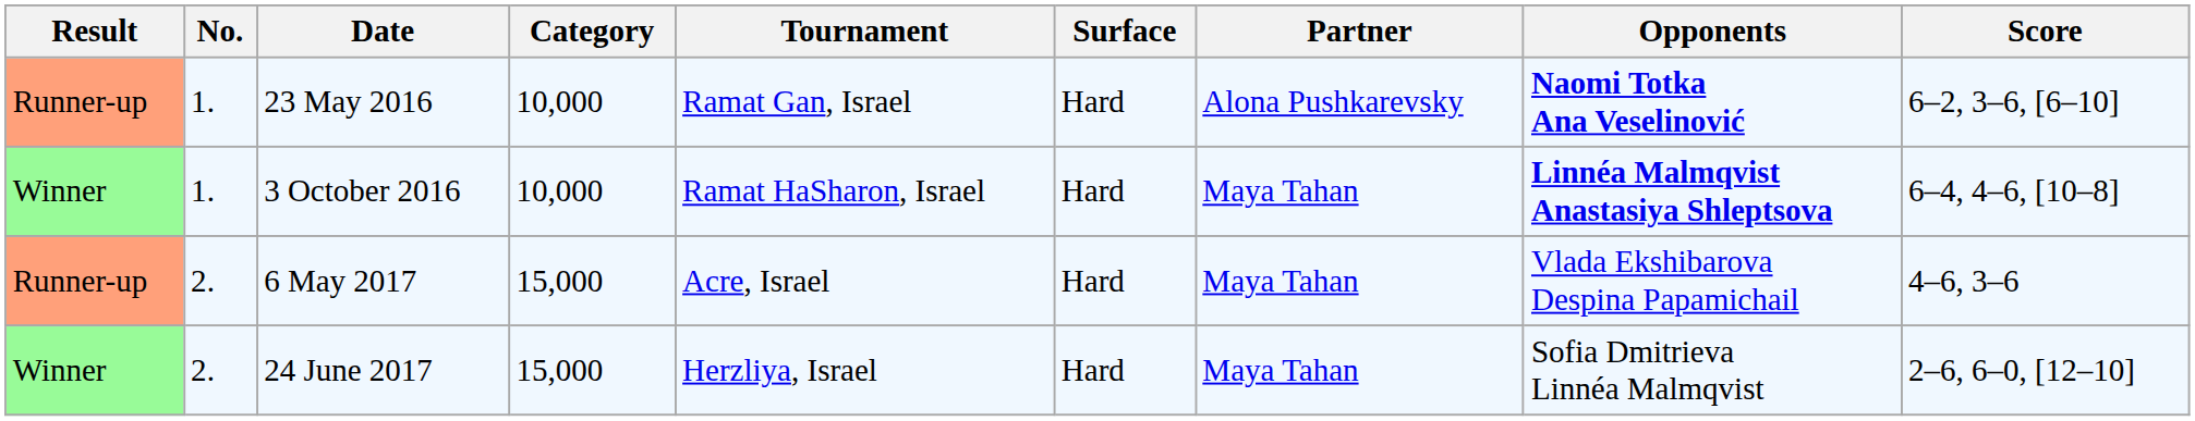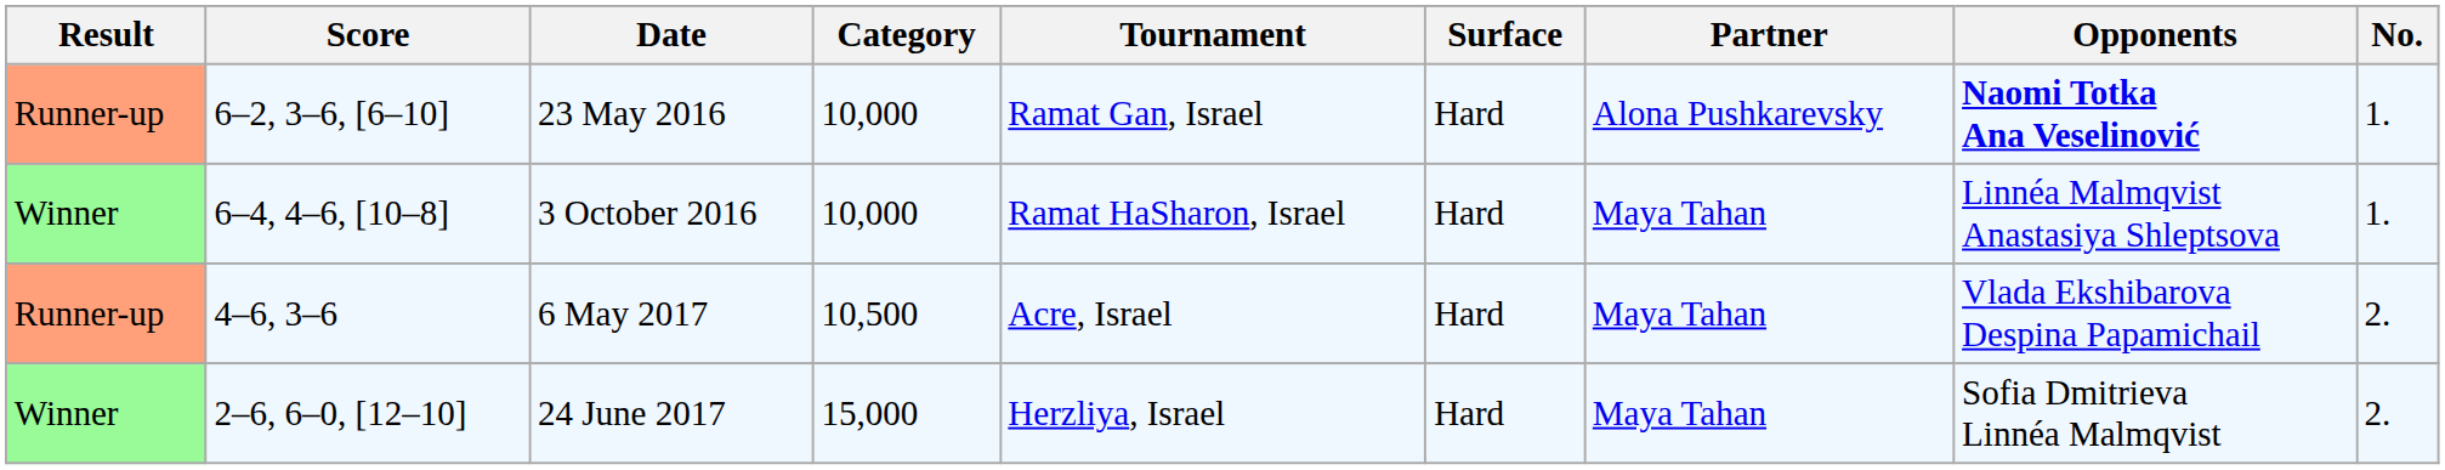 <table class="wikitable" style="font-size:95%;" width="1050">
 <tr>
 <th>Result</th>
-<th>No.</th>
+<th>Score</th>
 <th>Date</th>
 <th>Category</th>
 <th>Tournament</th>
 <th>Surface</th>
 <th>Partner</th>
 <th>Opponents</th>
-<th>Score</th>
+<th>No.</th>
 </tr>
 <tr style="background:#f0f8ff;">
 <td bgcolor="FFA07A">Runner-up</td>
-<td>1.</td>
+<td>6–2, 3–6, [6–10]</td>
 <td>23 May 2016</td>
 <td>10,000</td>
 <td><a href='#'>Ramat Gan</a>, Israel</td>
 <td>Hard</td>
 <td> <a href='#'>Alona Pushkarevsky</a></td>
 <td><strong> <a href='#'>Naomi Totka</a> <br>  <a href='#'>Ana Veselinović</a></strong></td>
-<td>6–2, 3–6, [6–10]</td>
+<td>1.</td>
 </tr>
 <tr style="background:#f0f8ff;">
 <td bgcolor="98FB98">Winner</td>
-<td>1.</td>
+<td>6–4, 4–6, [10–8]</td>
 <td>3 October 2016</td>
 <td>10,000</td>
 <td><a href='#'>Ramat HaSharon</a>, Israel</td>
 <td>Hard</td>
 <td> <a href='#'>Maya Tahan</a></td>
-<td><strong> <a href='#'>Linnéa Malmqvist</a> <br>  <a href='#'>Anastasiya Shleptsova</a></strong></td>
-<td>6–4, 4–6, [10–8]</td>
+<td> <a href='#'>Linnéa Malmqvist</a> <br>  <a href='#'>Anastasiya Shleptsova</a></td>
+<td>1.</td>
 </tr>
 <tr style="background:#f0f8ff;">
 <td bgcolor="FFA07A">Runner-up</td>
-<td>2.</td>
+<td>4–6, 3–6</td>
 <td>6 May 2017</td>
-<td>15,000</td>
+<td>10,500</td>
 <td><a href='#'>Acre</a>, Israel</td>
 <td>Hard</td>
 <td> <a href='#'>Maya Tahan</a></td>
 <td> <a href='#'>Vlada Ekshibarova</a> <br>  <a href='#'>Despina Papamichail</a></td>
-<td>4–6, 3–6</td>
+<td>2.</td>
 </tr>
 <tr style="background:#f0f8ff;">
 <td bgcolor="98FB98">Winner</td>
-<td>2.</td>
+<td>2–6, 6–0, [12–10]</td>
 <td>24 June 2017</td>
 <td>15,000</td>
 <td><a href='#'>Herzliya</a>, Israel</td>
 <td>Hard</td>
 <td> <a href='#'>Maya Tahan</a></td>
 <td> Sofia Dmitrieva <br>  Linnéa Malmqvist</td>
-<td>2–6, 6–0, [12–10]</td>
+<td>2.</td>
 </tr>
 </table>
